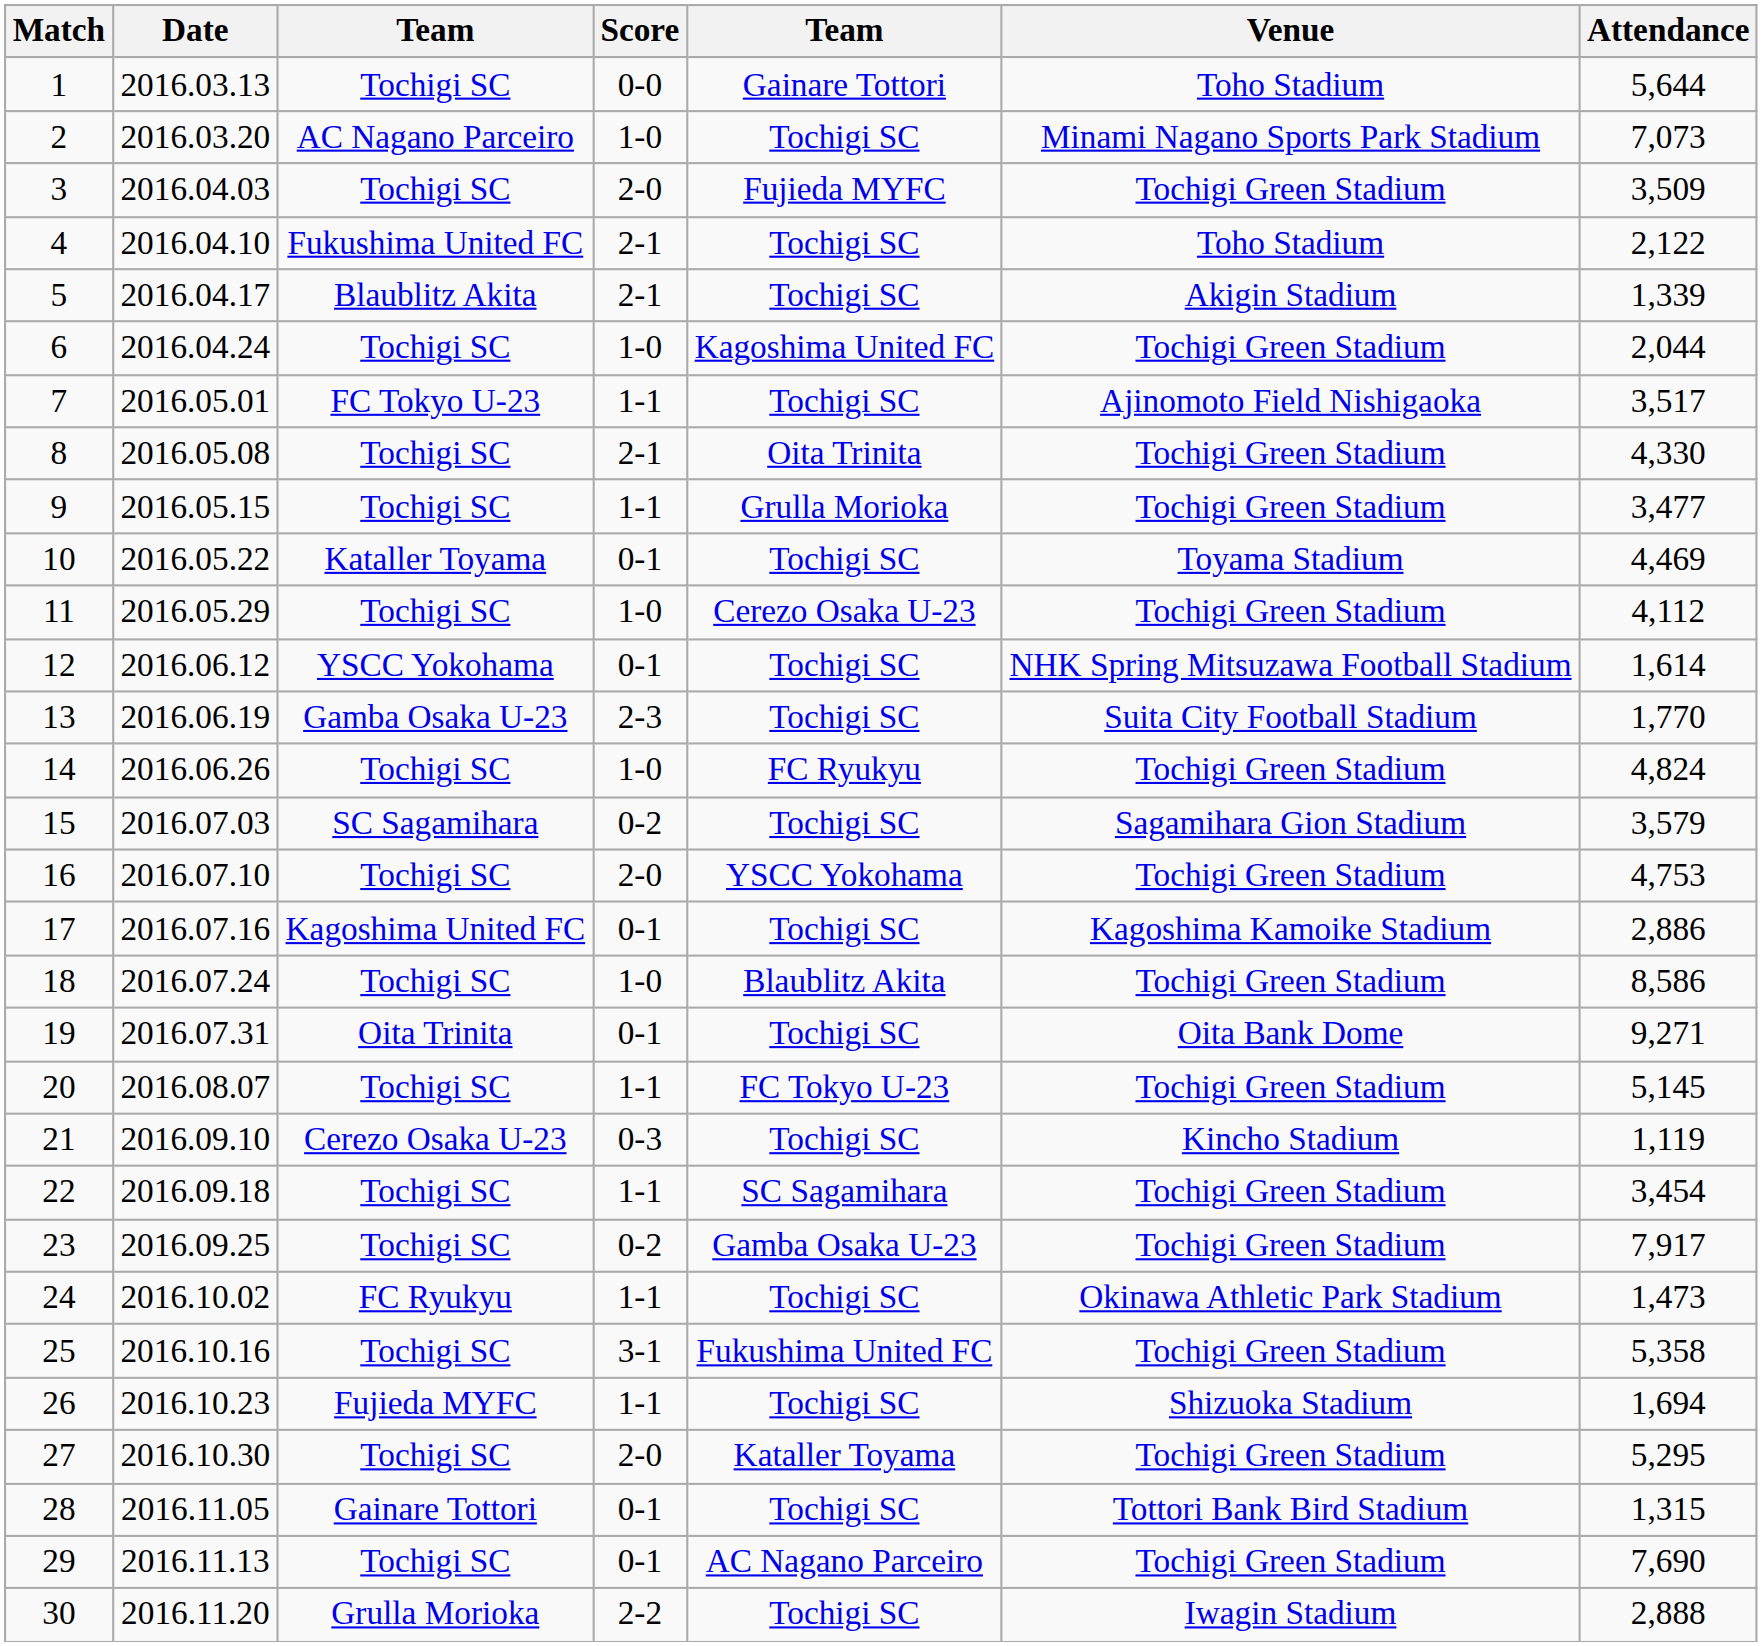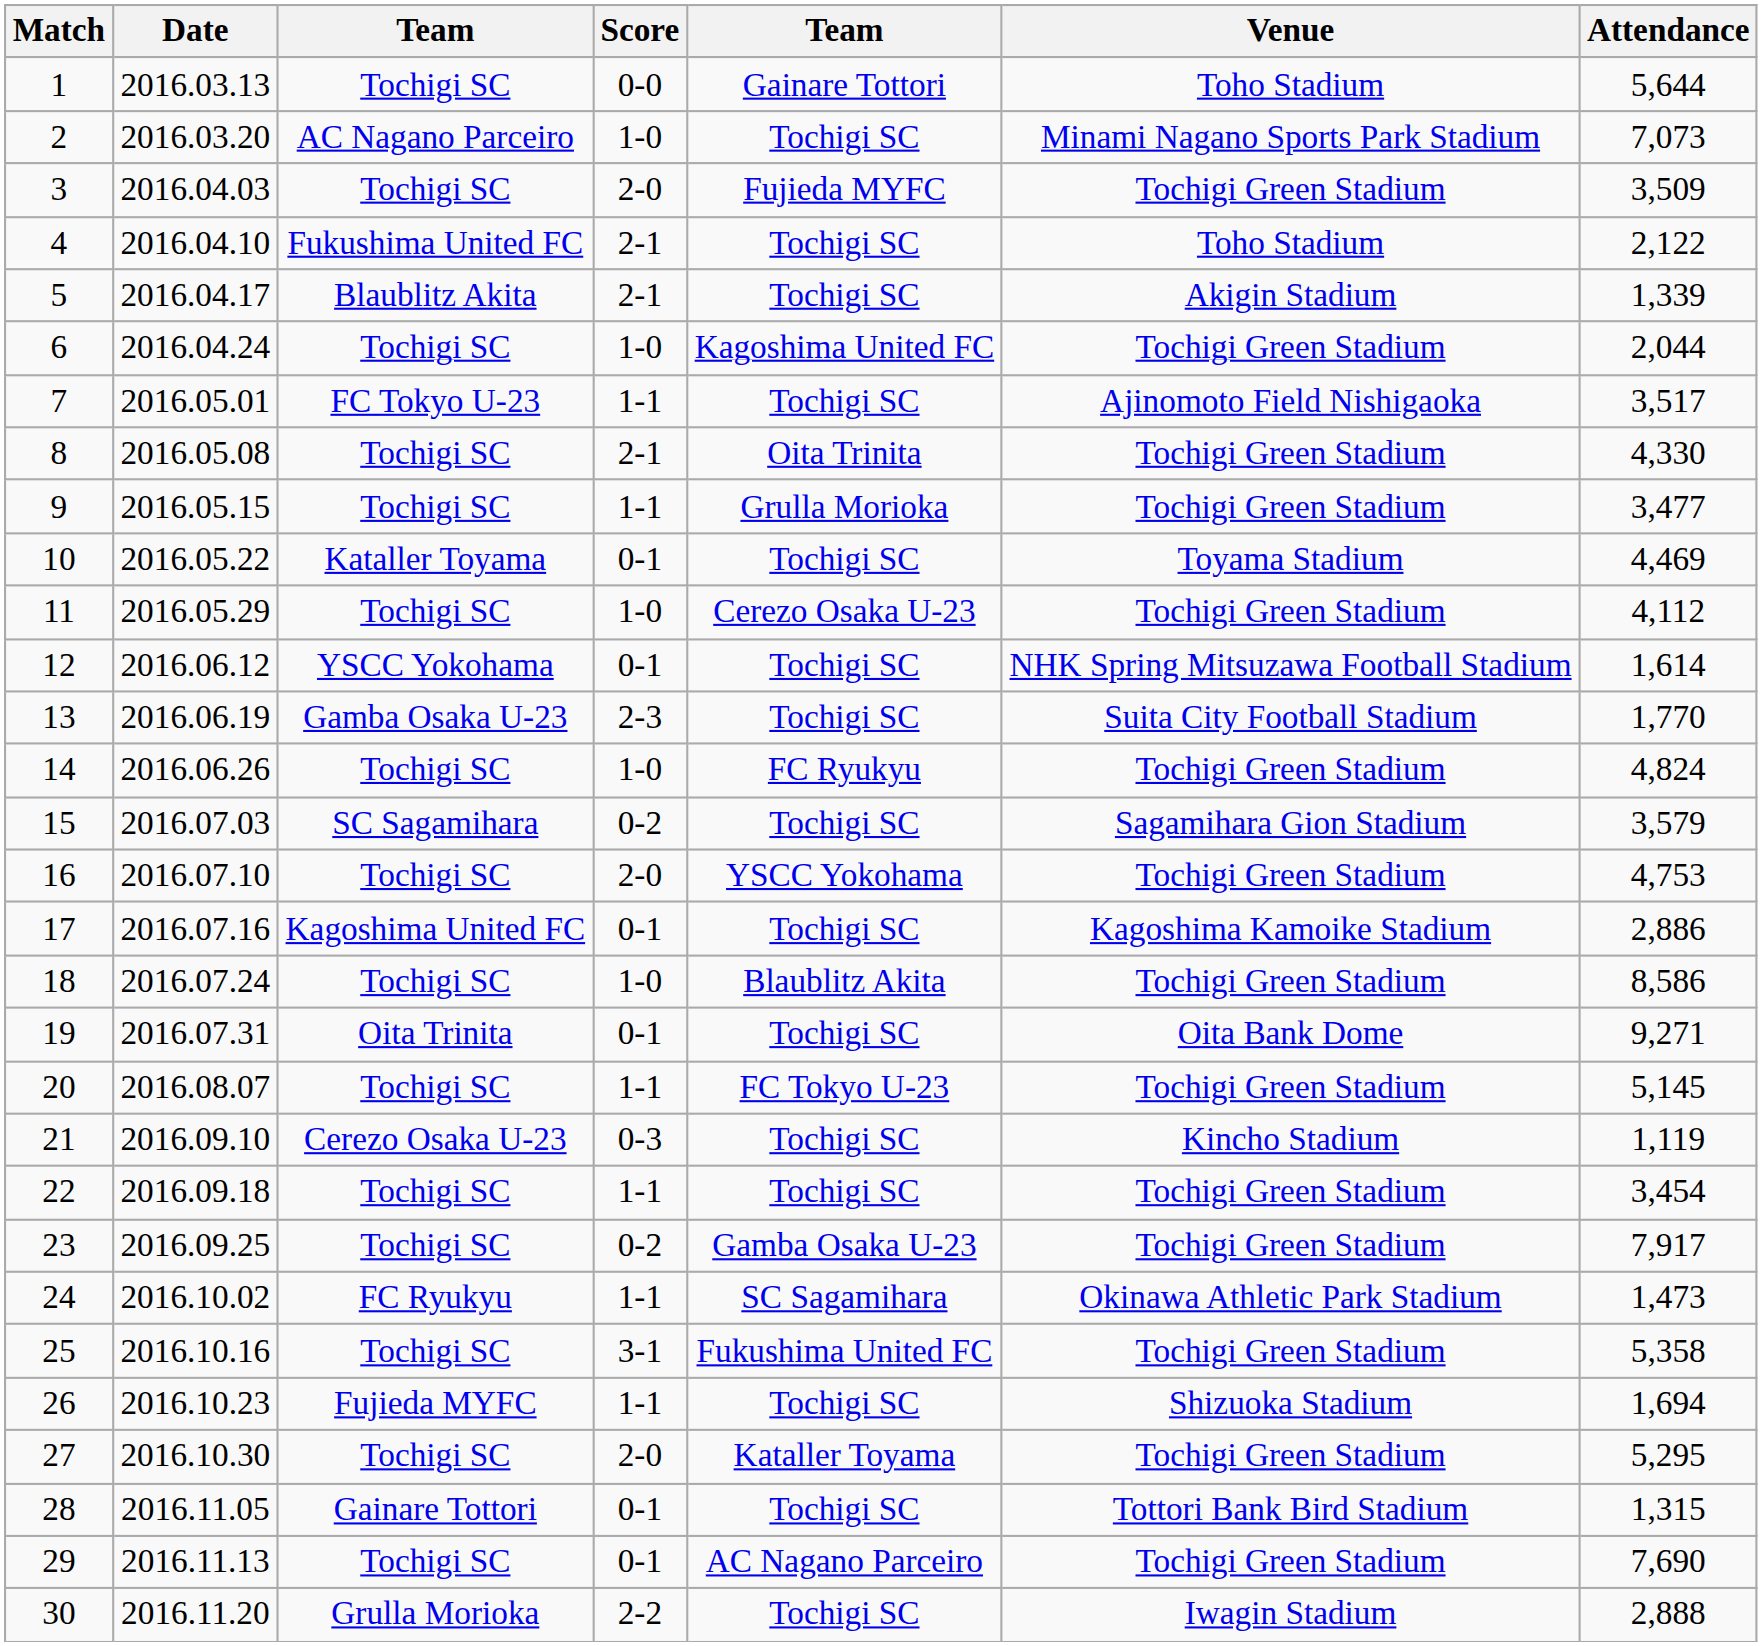 <table class="wikitable" style="text-align:center;">
 <tr>
 <th>Match</th>
 <th>Date</th>
 <th>Team</th>
 <th>Score</th>
 <th>Team</th>
 <th>Venue</th>
 <th>Attendance</th>
 </tr>
 <tr>
 <td>1</td>
 <td>2016.03.13</td>
 <td><a href='#'>Tochigi SC</a></td>
 <td>0-0</td>
 <td><a href='#'>Gainare Tottori</a></td>
 <td><a href='#'>Toho Stadium</a></td>
 <td>5,644</td>
 </tr>
 <tr>
 <td>2</td>
 <td>2016.03.20</td>
 <td><a href='#'>AC Nagano Parceiro</a></td>
 <td>1-0</td>
 <td><a href='#'>Tochigi SC</a></td>
 <td><a href='#'>Minami Nagano Sports Park Stadium</a></td>
 <td>7,073</td>
 </tr>
 <tr>
 <td>3</td>
 <td>2016.04.03</td>
 <td><a href='#'>Tochigi SC</a></td>
 <td>2-0</td>
 <td><a href='#'>Fujieda MYFC</a></td>
 <td><a href='#'>Tochigi Green Stadium</a></td>
 <td>3,509</td>
 </tr>
 <tr>
 <td>4</td>
 <td>2016.04.10</td>
 <td><a href='#'>Fukushima United FC</a></td>
 <td>2-1</td>
 <td><a href='#'>Tochigi SC</a></td>
 <td><a href='#'>Toho Stadium</a></td>
 <td>2,122</td>
 </tr>
 <tr>
 <td>5</td>
 <td>2016.04.17</td>
 <td><a href='#'>Blaublitz Akita</a></td>
 <td>2-1</td>
 <td><a href='#'>Tochigi SC</a></td>
 <td><a href='#'>Akigin Stadium</a></td>
 <td>1,339</td>
 </tr>
 <tr>
 <td>6</td>
 <td>2016.04.24</td>
 <td><a href='#'>Tochigi SC</a></td>
 <td>1-0</td>
 <td><a href='#'>Kagoshima United FC</a></td>
 <td><a href='#'>Tochigi Green Stadium</a></td>
 <td>2,044</td>
 </tr>
 <tr>
 <td>7</td>
 <td>2016.05.01</td>
 <td><a href='#'>FC Tokyo U-23</a></td>
 <td>1-1</td>
 <td><a href='#'>Tochigi SC</a></td>
 <td><a href='#'>Ajinomoto Field Nishigaoka</a></td>
 <td>3,517</td>
 </tr>
 <tr>
 <td>8</td>
 <td>2016.05.08</td>
 <td><a href='#'>Tochigi SC</a></td>
 <td>2-1</td>
 <td><a href='#'>Oita Trinita</a></td>
 <td><a href='#'>Tochigi Green Stadium</a></td>
 <td>4,330</td>
 </tr>
 <tr>
 <td>9</td>
 <td>2016.05.15</td>
 <td><a href='#'>Tochigi SC</a></td>
 <td>1-1</td>
 <td><a href='#'>Grulla Morioka</a></td>
 <td><a href='#'>Tochigi Green Stadium</a></td>
 <td>3,477</td>
 </tr>
 <tr>
 <td>10</td>
 <td>2016.05.22</td>
 <td><a href='#'>Kataller Toyama</a></td>
 <td>0-1</td>
 <td><a href='#'>Tochigi SC</a></td>
 <td><a href='#'>Toyama Stadium</a></td>
 <td>4,469</td>
 </tr>
 <tr>
 <td>11</td>
 <td>2016.05.29</td>
 <td><a href='#'>Tochigi SC</a></td>
 <td>1-0</td>
 <td><a href='#'>Cerezo Osaka U-23</a></td>
 <td><a href='#'>Tochigi Green Stadium</a></td>
 <td>4,112</td>
 </tr>
 <tr>
 <td>12</td>
 <td>2016.06.12</td>
 <td><a href='#'>YSCC Yokohama</a></td>
 <td>0-1</td>
 <td><a href='#'>Tochigi SC</a></td>
 <td><a href='#'>NHK Spring Mitsuzawa Football Stadium</a></td>
 <td>1,614</td>
 </tr>
 <tr>
 <td>13</td>
 <td>2016.06.19</td>
 <td><a href='#'>Gamba Osaka U-23</a></td>
 <td>2-3</td>
 <td><a href='#'>Tochigi SC</a></td>
 <td><a href='#'>Suita City Football Stadium</a></td>
 <td>1,770</td>
 </tr>
 <tr>
 <td>14</td>
 <td>2016.06.26</td>
 <td><a href='#'>Tochigi SC</a></td>
 <td>1-0</td>
 <td><a href='#'>FC Ryukyu</a></td>
 <td><a href='#'>Tochigi Green Stadium</a></td>
 <td>4,824</td>
 </tr>
 <tr>
 <td>15</td>
 <td>2016.07.03</td>
 <td><a href='#'>SC Sagamihara</a></td>
 <td>0-2</td>
 <td><a href='#'>Tochigi SC</a></td>
 <td><a href='#'>Sagamihara Gion Stadium</a></td>
 <td>3,579</td>
 </tr>
 <tr>
 <td>16</td>
 <td>2016.07.10</td>
 <td><a href='#'>Tochigi SC</a></td>
 <td>2-0</td>
 <td><a href='#'>YSCC Yokohama</a></td>
 <td><a href='#'>Tochigi Green Stadium</a></td>
 <td>4,753</td>
 </tr>
 <tr>
 <td>17</td>
 <td>2016.07.16</td>
 <td><a href='#'>Kagoshima United FC</a></td>
 <td>0-1</td>
 <td><a href='#'>Tochigi SC</a></td>
 <td><a href='#'>Kagoshima Kamoike Stadium</a></td>
 <td>2,886</td>
 </tr>
 <tr>
 <td>18</td>
 <td>2016.07.24</td>
 <td><a href='#'>Tochigi SC</a></td>
 <td>1-0</td>
 <td><a href='#'>Blaublitz Akita</a></td>
 <td><a href='#'>Tochigi Green Stadium</a></td>
 <td>8,586</td>
 </tr>
 <tr>
 <td>19</td>
 <td>2016.07.31</td>
 <td><a href='#'>Oita Trinita</a></td>
 <td>0-1</td>
 <td><a href='#'>Tochigi SC</a></td>
 <td><a href='#'>Oita Bank Dome</a></td>
 <td>9,271</td>
 </tr>
 <tr>
 <td>20</td>
 <td>2016.08.07</td>
 <td><a href='#'>Tochigi SC</a></td>
 <td>1-1</td>
 <td><a href='#'>FC Tokyo U-23</a></td>
 <td><a href='#'>Tochigi Green Stadium</a></td>
 <td>5,145</td>
 </tr>
 <tr>
 <td>21</td>
 <td>2016.09.10</td>
 <td><a href='#'>Cerezo Osaka U-23</a></td>
 <td>0-3</td>
 <td><a href='#'>Tochigi SC</a></td>
 <td><a href='#'>Kincho Stadium</a></td>
 <td>1,119</td>
 </tr>
 <tr>
 <td>22</td>
 <td>2016.09.18</td>
 <td><a href='#'>Tochigi SC</a></td>
 <td>1-1</td>
-<td><a href='#'>SC Sagamihara</a></td>
+<td><a href='#'>Tochigi SC</a></td>
 <td><a href='#'>Tochigi Green Stadium</a></td>
 <td>3,454</td>
 </tr>
 <tr>
 <td>23</td>
 <td>2016.09.25</td>
 <td><a href='#'>Tochigi SC</a></td>
 <td>0-2</td>
 <td><a href='#'>Gamba Osaka U-23</a></td>
 <td><a href='#'>Tochigi Green Stadium</a></td>
 <td>7,917</td>
 </tr>
 <tr>
 <td>24</td>
 <td>2016.10.02</td>
 <td><a href='#'>FC Ryukyu</a></td>
 <td>1-1</td>
-<td><a href='#'>Tochigi SC</a></td>
+<td><a href='#'>SC Sagamihara</a></td>
 <td><a href='#'>Okinawa Athletic Park Stadium</a></td>
 <td>1,473</td>
 </tr>
 <tr>
 <td>25</td>
 <td>2016.10.16</td>
 <td><a href='#'>Tochigi SC</a></td>
 <td>3-1</td>
 <td><a href='#'>Fukushima United FC</a></td>
 <td><a href='#'>Tochigi Green Stadium</a></td>
 <td>5,358</td>
 </tr>
 <tr>
 <td>26</td>
 <td>2016.10.23</td>
 <td><a href='#'>Fujieda MYFC</a></td>
 <td>1-1</td>
 <td><a href='#'>Tochigi SC</a></td>
 <td><a href='#'>Shizuoka Stadium</a></td>
 <td>1,694</td>
 </tr>
 <tr>
 <td>27</td>
 <td>2016.10.30</td>
 <td><a href='#'>Tochigi SC</a></td>
 <td>2-0</td>
 <td><a href='#'>Kataller Toyama</a></td>
 <td><a href='#'>Tochigi Green Stadium</a></td>
 <td>5,295</td>
 </tr>
 <tr>
 <td>28</td>
 <td>2016.11.05</td>
 <td><a href='#'>Gainare Tottori</a></td>
 <td>0-1</td>
 <td><a href='#'>Tochigi SC</a></td>
 <td><a href='#'>Tottori Bank Bird Stadium</a></td>
 <td>1,315</td>
 </tr>
 <tr>
 <td>29</td>
 <td>2016.11.13</td>
 <td><a href='#'>Tochigi SC</a></td>
 <td>0-1</td>
 <td><a href='#'>AC Nagano Parceiro</a></td>
 <td><a href='#'>Tochigi Green Stadium</a></td>
 <td>7,690</td>
 </tr>
 <tr>
 <td>30</td>
 <td>2016.11.20</td>
 <td><a href='#'>Grulla Morioka</a></td>
 <td>2-2</td>
 <td><a href='#'>Tochigi SC</a></td>
 <td><a href='#'>Iwagin Stadium</a></td>
 <td>2,888</td>
 </tr>
 </table>
